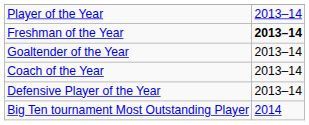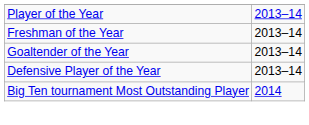 <table class="wikitable">
 <tr>
 </tr>
 <tr>
 <td><a href='#'>Player of the Year</a></td>
 <td><a href='#'>2013–14</a></td>
 </tr>
 <tr>
 <td><a href='#'>Freshman of the Year</a></td>
-<td><strong>2013–14</strong></td>
+<td>2013–14</td>
 </tr>
 <tr>
 <td><a href='#'>Goaltender of the Year</a></td>
-<td>2013–14</td>
-</tr>
-<tr>
-<td><a href='#'>Coach of the Year</a></td>
 <td>2013–14</td>
 </tr>
 <tr>
 <td><a href='#'>Defensive Player of the Year</a></td>
 <td>2013–14</td>
 </tr>
 <tr>
 <td><a href='#'>Big Ten tournament Most Outstanding Player</a></td>
 <td><a href='#'>2014</a></td>
 </tr>
 </table>
